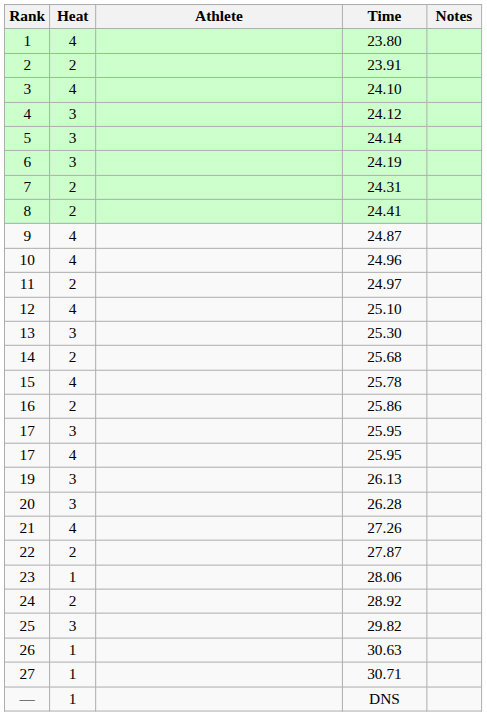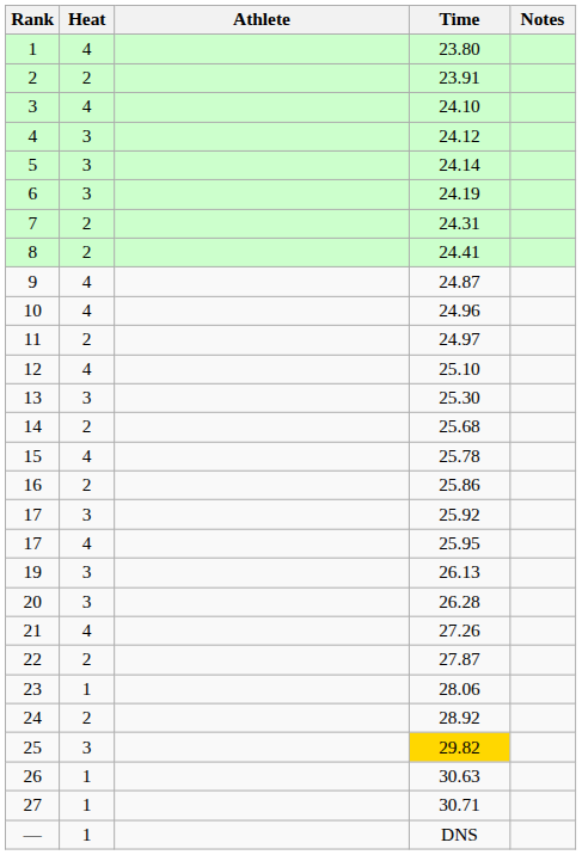 <table class="wikitable" style="text-align:center">
 <tr>
 <th width=40>Rank</th>
 <th width=40>Heat</th>
 <th width=250>Athlete</th>
 <th width=80>Time</th>
 <th width=50>Notes</th>
 </tr>
 <tr bgcolor=ccffcc>
 <td>1</td>
 <td>4</td>
 <td align=left></td>
 <td>23.80</td>
 <td></td>
 </tr>
 <tr bgcolor=ccffcc>
 <td>2</td>
 <td>2</td>
 <td align=left></td>
 <td>23.91</td>
 <td></td>
 </tr>
 <tr bgcolor=ccffcc>
 <td>3</td>
 <td>4</td>
 <td align=left></td>
 <td>24.10</td>
 <td></td>
 </tr>
 <tr bgcolor=ccffcc>
 <td>4</td>
 <td>3</td>
 <td align=left></td>
 <td>24.12</td>
 <td></td>
 </tr>
 <tr bgcolor=ccffcc>
 <td>5</td>
 <td>3</td>
 <td align=left></td>
 <td>24.14</td>
 <td></td>
 </tr>
 <tr bgcolor=ccffcc>
 <td>6</td>
 <td>3</td>
 <td align=left></td>
 <td>24.19</td>
 <td></td>
 </tr>
 <tr bgcolor=ccffcc>
 <td>7</td>
 <td>2</td>
 <td align=left></td>
 <td>24.31</td>
 <td></td>
 </tr>
 <tr bgcolor=ccffcc>
 <td>8</td>
 <td>2</td>
 <td align=left></td>
 <td>24.41</td>
 <td></td>
 </tr>
 <tr>
 <td>9</td>
 <td>4</td>
 <td align=left></td>
 <td>24.87</td>
 <td></td>
 </tr>
 <tr>
 <td>10</td>
 <td>4</td>
 <td align=left></td>
 <td>24.96</td>
 <td></td>
 </tr>
 <tr>
 <td>11</td>
 <td>2</td>
 <td align=left></td>
 <td>24.97</td>
 <td></td>
 </tr>
 <tr>
 <td>12</td>
 <td>4</td>
 <td align=left></td>
 <td>25.10</td>
 <td></td>
 </tr>
 <tr>
 <td>13</td>
 <td>3</td>
 <td align=left></td>
 <td>25.30</td>
 <td></td>
 </tr>
 <tr>
 <td>14</td>
 <td>2</td>
 <td align=left></td>
 <td>25.68</td>
 <td></td>
 </tr>
 <tr>
 <td>15</td>
 <td>4</td>
 <td align=left></td>
 <td>25.78</td>
 <td></td>
 </tr>
 <tr>
 <td>16</td>
 <td>2</td>
 <td align=left></td>
 <td>25.86</td>
 <td></td>
 </tr>
 <tr>
 <td>17</td>
 <td>3</td>
 <td align=left></td>
-<td>25.95</td>
+<td>25.92</td>
 <td></td>
 </tr>
 <tr>
 <td>17</td>
 <td>4</td>
 <td align=left></td>
 <td>25.95</td>
 <td></td>
 </tr>
 <tr>
 <td>19</td>
 <td>3</td>
 <td align=left></td>
 <td>26.13</td>
 <td></td>
 </tr>
 <tr>
 <td>20</td>
 <td>3</td>
 <td align=left></td>
 <td>26.28</td>
 <td></td>
 </tr>
 <tr>
 <td>21</td>
 <td>4</td>
 <td align=left></td>
 <td>27.26</td>
 <td></td>
 </tr>
 <tr>
 <td>22</td>
 <td>2</td>
 <td align=left></td>
 <td>27.87</td>
 <td></td>
 </tr>
 <tr>
 <td>23</td>
 <td>1</td>
 <td align=left></td>
 <td>28.06</td>
 <td></td>
 </tr>
 <tr>
 <td>24</td>
 <td>2</td>
 <td align=left></td>
 <td>28.92</td>
 <td></td>
 </tr>
 <tr>
 <td>25</td>
 <td>3</td>
 <td align=left></td>
-<td>29.82</td>
+<td style="background: gold;">29.82</td>
 <td></td>
 </tr>
 <tr>
 <td>26</td>
 <td>1</td>
 <td align=left></td>
 <td>30.63</td>
 <td></td>
 </tr>
 <tr>
 <td>27</td>
 <td>1</td>
 <td align=left></td>
 <td>30.71</td>
 <td></td>
 </tr>
 <tr>
 <td>—</td>
 <td>1</td>
 <td align=left></td>
 <td>DNS</td>
 <td></td>
 </tr>
 </table>
